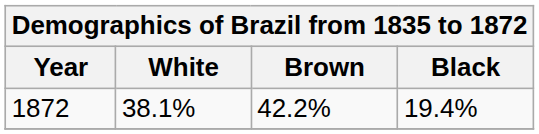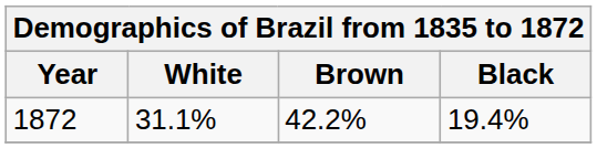 <table class="wikitable" style="float: right">
 <tr>
 <th colspan="4">Demographics of Brazil from 1835 to 1872</th>
 </tr>
 <tr>
 <th>Year</th>
 <th>White</th>
 <th>Brown</th>
 <th>Black</th>
 </tr>
 <tr>
 <td>1872</td>
-<td>38.1%</td>
+<td>31.1%</td>
 <td>42.2%</td>
 <td>19.4%</td>
 </tr>
 <tr>
 </tr>
 </table>
